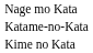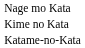 <table>
 <tr>
 <td>Nage mo Kata</td>
+<td></td>
+<td></td>
+<td></td>
+</tr>
+<tr>
+<td>Kime no Kata</td>
 <td></td>
 <td></td>
 <td></td>
 </tr>
 <tr>
 <td>Katame-no-Kata</td>
 <td></td>
 <td></td>
 <td></td>
 </tr>
-<tr>
-<td>Kime no Kata</td>
-<td></td>
-<td></td>
-<td></td>
-</tr>
 </table>
